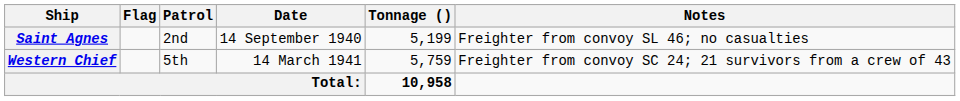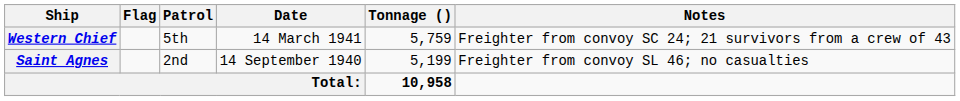 <table class="wikitable plainrowheaders">
 <tr>
 <th scope="col">Ship</th>
 <th scope="col">Flag</th>
 <th scope="col">Patrol</th>
 <th scope="col">Date</th>
 <th scope="col">Tonnage ()</th>
 <th scope="col">Notes</th>
 </tr>
 <tr>
+<th scope="row"><a href='#'><em>Western Chief</em></a></th>
+<td></td>
+<td>5th</td>
+<td style="text-align: right;">14 March 1941</td>
+<td style="text-align: right;">5,759</td>
+<td>Freighter from convoy SC 24; 21 survivors from a crew of 43</td>
+</tr>
+<tr>
 <th scope="row"><a href='#'><em>Saint Agnes</em></a></th>
 <td></td>
 <td>2nd</td>
 <td style="text-align: right;">14 September 1940</td>
 <td style="text-align: right;">5,199</td>
 <td>Freighter from convoy SL 46; no casualties</td>
 </tr>
 <tr>
-<th scope="row"><a href='#'><em>Western Chief</em></a></th>
-<td></td>
-<td>5th</td>
-<td style="text-align: right;">14 March 1941</td>
-<td style="text-align: right;">5,759</td>
-<td>Freighter from convoy SC 24; 21 survivors from a crew of 43</td>
-</tr>
-<tr>
 <th scope="row" colspan=4 style="text-align: right; font-weight: bold;">Total:</th>
 <td style="text-align: right; font-weight: bold;">10,958</td>
 <td></td>
 </tr>
 </table>
